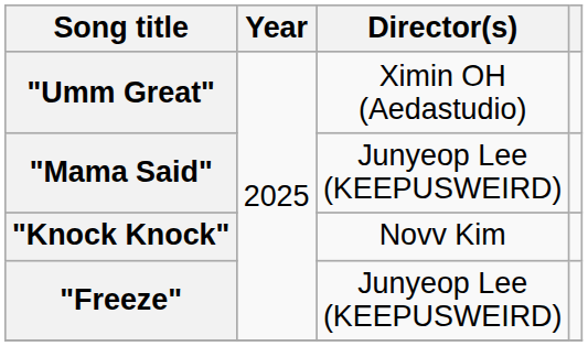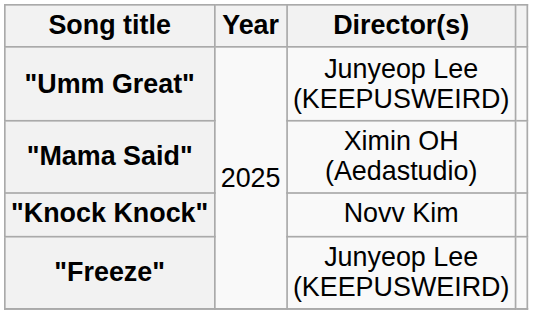 <table class="wikitable plainrowheaders" style="text-align:center">
 <tr>
 <th scope="col">Song title</th>
 <th scope="col">Year</th>
 <th scope="col">Director(s)</th>
 <th scope="col"></th>
 </tr>
 <tr>
 <th scope="row">"Umm Great"</th>
 <td rowspan="4">2025</td>
-<td>Ximin OH<br>(Aedastudio)</td>
+<td>Junyeop Lee<br>(KEEPUSWEIRD)</td>
 <td></td>
 </tr>
 <tr>
 <th scope="row">"Mama Said"</th>
-<td>Junyeop Lee<br>(KEEPUSWEIRD)</td>
+<td>Ximin OH<br>(Aedastudio)</td>
 <td></td>
 </tr>
 <tr>
 <th scope="row">"Knock Knock"</th>
 <td>Novv Kim</td>
 <td></td>
 </tr>
 <tr>
 <th scope="row">"Freeze"</th>
 <td>Junyeop Lee<br>(KEEPUSWEIRD)</td>
 <td></td>
 </tr>
 <tr>
 </tr>
 </table>
